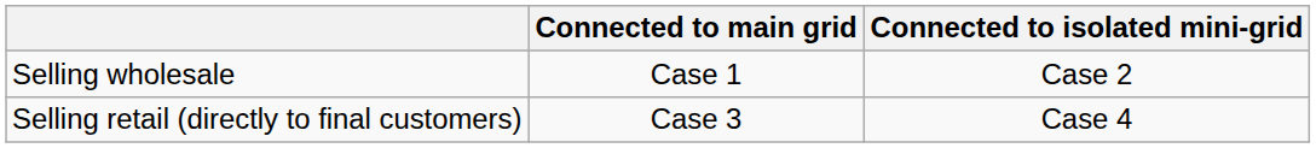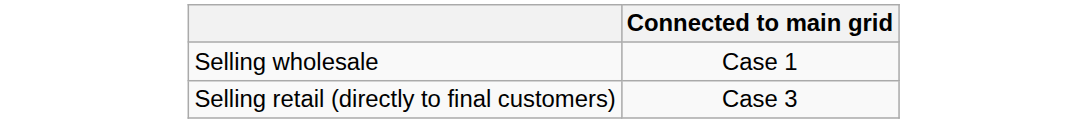 <table class="wikitable" style="margin:1em auto;">
 <tr>
 <th></th>
 <th>Connected to main grid</th>
-<th>Connected to isolated mini-grid</th>
 </tr>
 <tr>
 <td>Selling wholesale</td>
 <td align=center>Case 1</td>
-<td align=center>Case 2</td>
 </tr>
 <tr>
 <td>Selling retail (directly to final customers)</td>
 <td align=center>Case 3</td>
-<td align=center>Case 4</td>
 </tr>
 </table>
